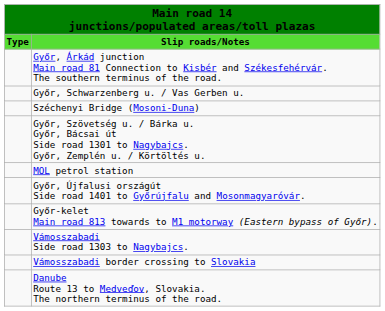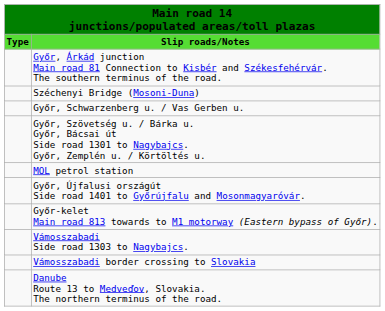 <table class="wikitable">
 <tr>
 <td colspan=2 bgcolor=green align=center style=margin-top:15><span><big><strong>Main road 14<br>junctions/populated areas/toll plazas</strong></big></span></td>
 </tr>
 <tr>
 <td align=center bgcolor=55DD33><strong>Type</strong></td>
 <td align=center bgcolor=55DD33><strong>Slip roads/Notes</strong></td>
 </tr>
 <tr>
 <td><br></td>
 <td><a href='#'>Győr</a>, <a href='#'>Árkád</a> junction<br> <a href='#'>Main road 81</a> Connection to <a href='#'>Kisbér</a> and <a href='#'>Székesfehérvár</a>.<br>The southern terminus of the road.</td>
 </tr>
 <tr>
 <td></td>
-<td>Győr, Schwarzenberg u. / Vas Gerben u.</td>
+<td>Széchenyi Bridge (<a href='#'>Mosoni-Duna</a>)</td>
 </tr>
 <tr>
 <td></td>
-<td>Széchenyi Bridge (<a href='#'>Mosoni-Duna</a>)</td>
+<td>Győr, Schwarzenberg u. / Vas Gerben u.</td>
 </tr>
 <tr>
 <td></td>
 <td>Győr, Szövetség u. / Bárka u.<br>Győr, Bácsai út<br>Side road 1301 to <a href='#'>Nagybajcs</a>.<br>Győr, Zemplén u. / Körtöltés u.</td>
 </tr>
 <tr>
 <td></td>
 <td><a href='#'>MOL</a> petrol station</td>
 </tr>
 <tr>
 <td></td>
 <td>Győr, Újfalusi országút<br>Side road 1401 to <a href='#'>Győrújfalu</a> and <a href='#'>Mosonmagyaróvár</a>.</td>
 </tr>
 <tr>
 <td></td>
 <td>Győr-kelet<br> <a href='#'>Main road 813</a> towards to  <a href='#'>M1 motorway</a> <em>(Eastern bypass of Győr)</em>.</td>
 </tr>
 <tr>
 <td></td>
 <td><a href='#'>Vámosszabadi</a><br>Side road 1303 to <a href='#'>Nagybajcs</a>.</td>
 </tr>
 <tr>
 <td></td>
 <td><a href='#'>Vámosszabadi</a> border crossing to <a href='#'>Slovakia</a></td>
 </tr>
 <tr>
 <td></td>
 <td><a href='#'>Danube</a><br> Route 13 to <a href='#'>Medveďov</a>, Slovakia.<br>The northern terminus of the road.</td>
 </tr>
 </table>
